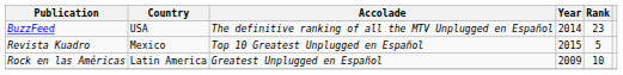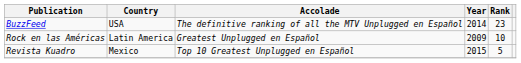 <table class="sortable wikitable">
 <tr>
 <th>Publication</th>
 <th>Country</th>
 <th>Accolade</th>
 <th>Year</th>
 <th>Rank</th>
 <th class="unsortable"></th>
 </tr>
 <tr>
 <td><em><a href='#'>BuzzFeed</a></em></td>
 <td>USA</td>
 <td><em>The definitive ranking of all the MTV Unplugged en Español</em></td>
 <td>2014</td>
 <td align="center">23</td>
 <td></td>
 </tr>
 <tr>
+<td><em>Rock en las Américas</em></td>
+<td>Latin America</td>
+<td><em>Greatest Unplugged en Español</em></td>
+<td>2009</td>
+<td align="center">10</td>
+<td></td>
+</tr>
+<tr>
 <td><em>Revista Kuadro</em></td>
 <td>Mexico</td>
 <td><em>Top 10 Greatest Unplugged en Español</em></td>
 <td>2015</td>
 <td align="center">5</td>
 <td></td>
 </tr>
 <tr>
-<td><em>Rock en las Américas</em></td>
-<td>Latin America</td>
-<td><em>Greatest Unplugged en Español</em></td>
-<td>2009</td>
-<td align="center">10</td>
-<td></td>
-</tr>
-<tr>
 </tr>
 </table>
